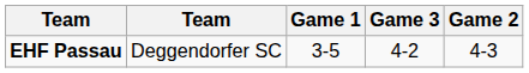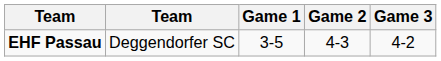 <table class="wikitable">
 <tr>
 <th>Team</th>
 <th>Team</th>
 <th>Game 1</th>
+<th>Game 2</th>
 <th>Game 3</th>
-<th>Game 2</th>
 </tr>
 <tr>
 <td><strong>EHF Passau</strong></td>
 <td>Deggendorfer SC</td>
 <td align="center">3-5</td>
+<td align="center">4-3</td>
 <td align="center">4-2</td>
-<td align="center">4-3</td>
 </tr>
 </table>
